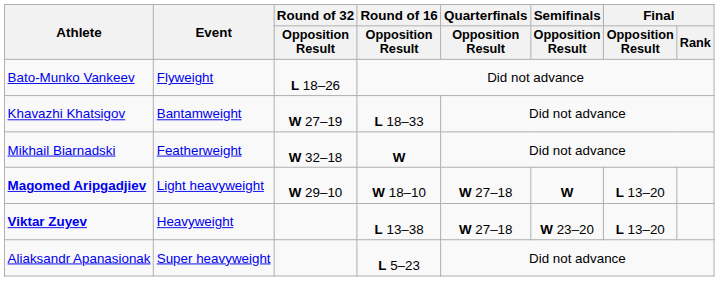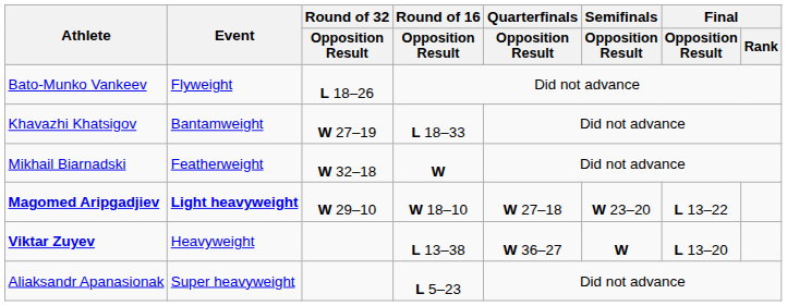 <table class="wikitable" style="font-size:90%">
 <tr>
 <th rowspan="2">Athlete</th>
 <th rowspan="2">Event</th>
 <th>Round of 32</th>
 <th>Round of 16</th>
 <th>Quarterfinals</th>
 <th>Semifinals</th>
 <th colspan=2>Final</th>
 </tr>
 <tr style="font-size:95%">
 <th>Opposition<br>Result</th>
 <th>Opposition<br>Result</th>
 <th>Opposition<br>Result</th>
 <th>Opposition<br>Result</th>
 <th>Opposition<br>Result</th>
 <th>Rank</th>
 </tr>
 <tr align=center>
 <td align=left><a href='#'>Bato-Munko Vankeev</a></td>
 <td align=left><a href='#'>Flyweight</a></td>
 <td><br><strong>L</strong> 18–26</td>
 <td colspan=5>Did not advance</td>
 </tr>
 <tr align=center>
 <td align=left><a href='#'>Khavazhi Khatsigov</a></td>
 <td align=left><a href='#'>Bantamweight</a></td>
 <td><br><strong>W</strong> 27–19</td>
 <td><br><strong>L</strong> 18–33</td>
 <td colspan=4>Did not advance</td>
 </tr>
 <tr align=center>
 <td align=left><a href='#'>Mikhail Biarnadski</a></td>
 <td align=left><a href='#'>Featherweight</a></td>
 <td><br><strong>W</strong> 32–18</td>
 <td><br><strong>W</strong> </td>
 <td colspan=4>Did not advance</td>
 </tr>
 <tr align=center>
 <td align=left><strong><a href='#'>Magomed Aripgadjiev</a></strong></td>
-<td align=left><a href='#'>Light heavyweight</a></td>
+<td align=left><strong><a href='#'>Light heavyweight</a></strong></td>
 <td><br><strong>W</strong> 29–10</td>
 <td><br><strong>W</strong> 18–10</td>
 <td><br><strong>W</strong> 27–18</td>
-<td><br><strong>W</strong> </td>
-<td><br><strong>L</strong> 13–20</td>
+<td><br><strong>W</strong> 23–20</td>
+<td><br><strong>L</strong> 13–22</td>
 <td></td>
 </tr>
 <tr align=center>
 <td align=left><strong><a href='#'>Viktar Zuyev</a></strong></td>
 <td align=left><a href='#'>Heavyweight</a></td>
 <td></td>
 <td><br><strong>L</strong> 13–38</td>
-<td><br><strong>W</strong> 27–18</td>
-<td><br><strong>W</strong> 23–20</td>
+<td><br><strong>W</strong> 36–27</td>
+<td><br><strong>W</strong> </td>
 <td><br><strong>L</strong> 13–20</td>
 <td></td>
 </tr>
 <tr align=center>
 <td align=left><a href='#'>Aliaksandr Apanasionak</a></td>
 <td align=left><a href='#'>Super heavyweight</a></td>
 <td></td>
 <td><br><strong>L</strong> 5–23</td>
 <td colspan=4>Did not advance</td>
 </tr>
 </table>
